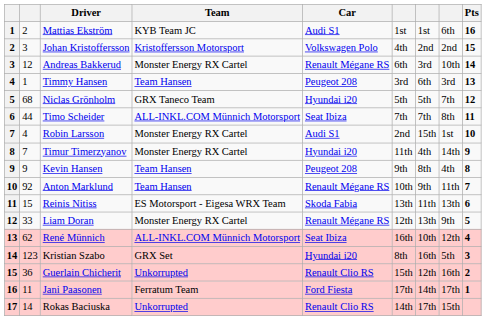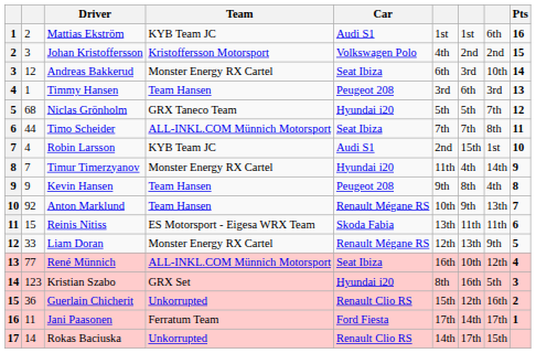 <table class="wikitable" style="font-size:95%">
 <tr>
 <th></th>
 <th></th>
 <th>Driver</th>
 <th>Team</th>
 <th>Car</th>
 <th></th>
 <th></th>
 <th></th>
 <th>Pts</th>
 </tr>
 <tr>
 <th>1</th>
 <td>2</td>
 <td> <a href='#'>Mattias Ekström</a></td>
 <td>KYB Team JC</td>
 <td><a href='#'>Audi S1</a></td>
 <td>1st</td>
 <td>1st</td>
 <td>6th</td>
 <td><strong>16</strong></td>
 </tr>
 <tr>
 <th>2</th>
 <td>3</td>
 <td> <a href='#'>Johan Kristoffersson</a></td>
 <td><a href='#'>Kristoffersson Motorsport</a></td>
 <td><a href='#'>Volkswagen Polo</a></td>
 <td>4th</td>
 <td>2nd</td>
 <td>2nd</td>
 <td><strong>15</strong></td>
 </tr>
 <tr>
 <th>3</th>
 <td>12</td>
 <td> <a href='#'>Andreas Bakkerud</a></td>
 <td>Monster Energy RX Cartel</td>
-<td><a href='#'>Renault Mégane RS</a></td>
+<td><a href='#'>Seat Ibiza</a></td>
 <td>6th</td>
 <td>3rd</td>
 <td>10th</td>
 <td><strong>14</strong></td>
 </tr>
 <tr>
 <th>4</th>
 <td>1</td>
 <td> <a href='#'>Timmy Hansen</a></td>
 <td><a href='#'>Team Hansen</a></td>
 <td><a href='#'>Peugeot 208</a></td>
 <td>3rd</td>
 <td>6th</td>
 <td>3rd</td>
 <td><strong>13</strong></td>
 </tr>
 <tr>
 <th>5</th>
 <td>68</td>
 <td> <a href='#'>Niclas Grönholm</a></td>
 <td>GRX Taneco Team</td>
 <td><a href='#'>Hyundai i20</a></td>
 <td>5th</td>
 <td>5th</td>
 <td>7th</td>
 <td><strong>12</strong></td>
 </tr>
 <tr>
 <th>6</th>
 <td>44</td>
 <td> <a href='#'>Timo Scheider</a></td>
 <td><a href='#'>ALL-INKL.COM Münnich Motorsport</a></td>
 <td><a href='#'>Seat Ibiza</a></td>
 <td>7th</td>
 <td>7th</td>
 <td>8th</td>
 <td><strong>11</strong></td>
 </tr>
 <tr>
 <th>7</th>
 <td>4</td>
 <td> <a href='#'>Robin Larsson</a></td>
-<td>Monster Energy RX Cartel</td>
+<td>KYB Team JC</td>
 <td><a href='#'>Audi S1</a></td>
 <td>2nd</td>
 <td>15th</td>
 <td>1st</td>
 <td><strong>10</strong></td>
 </tr>
 <tr>
 <th>8</th>
 <td>7</td>
 <td> <a href='#'>Timur Timerzyanov</a></td>
 <td>Monster Energy RX Cartel</td>
 <td><a href='#'>Hyundai i20</a></td>
 <td>11th</td>
 <td>4th</td>
 <td>14th</td>
 <td><strong>9</strong></td>
 </tr>
 <tr>
 <th>9</th>
 <td>9</td>
 <td> <a href='#'>Kevin Hansen</a></td>
 <td><a href='#'>Team Hansen</a></td>
 <td><a href='#'>Peugeot 208</a></td>
 <td>9th</td>
 <td>8th</td>
 <td>4th</td>
 <td><strong>8</strong></td>
 </tr>
 <tr>
 <th>10</th>
 <td>92</td>
 <td> <a href='#'>Anton Marklund</a></td>
 <td><a href='#'>Team Hansen</a></td>
 <td><a href='#'>Renault Mégane RS</a></td>
 <td>10th</td>
 <td>9th</td>
-<td>11th</td>
+<td>13th</td>
 <td><strong>7</strong></td>
 </tr>
 <tr>
 <th>11</th>
 <td>15</td>
 <td> <a href='#'>Reinis Nitiss</a></td>
 <td>ES Motorsport - Eigesa WRX Team</td>
 <td><a href='#'>Skoda Fabia</a></td>
 <td>13th</td>
 <td>11th</td>
-<td>13th</td>
+<td>11th</td>
 <td><strong>6</strong></td>
 </tr>
 <tr>
 <th>12</th>
 <td>33</td>
 <td> <a href='#'>Liam Doran</a></td>
 <td>Monster Energy RX Cartel</td>
 <td><a href='#'>Renault Mégane RS</a></td>
 <td>12th</td>
 <td>13th</td>
 <td>9th</td>
 <td><strong>5</strong></td>
 </tr>
 <tr>
 <th style="background:#ffcccc;">13</th>
-<td style="background:#ffcccc;">62</td>
+<td style="background:#ffcccc;">77</td>
 <td style="background:#ffcccc;"> <a href='#'>René Münnich</a></td>
 <td style="background:#ffcccc;"><a href='#'>ALL-INKL.COM Münnich Motorsport</a></td>
 <td style="background:#ffcccc;"><a href='#'>Seat Ibiza</a></td>
 <td style="background:#ffcccc;">16th</td>
 <td style="background:#ffcccc;">10th</td>
 <td style="background:#ffcccc;">12th</td>
 <td style="background:#ffcccc;"><strong>4</strong></td>
 </tr>
 <tr>
 <th style="background:#ffcccc;">14</th>
 <td style="background:#ffcccc;">123</td>
 <td style="background:#ffcccc;"> Kristian Szabo</td>
 <td style="background:#ffcccc;">GRX Set</td>
 <td style="background:#ffcccc;"><a href='#'>Hyundai i20</a></td>
 <td style="background:#ffcccc;">8th</td>
 <td style="background:#ffcccc;">16th</td>
 <td style="background:#ffcccc;">5th</td>
 <td style="background:#ffcccc;"><strong>3</strong></td>
 </tr>
 <tr>
 <th style="background:#ffcccc;">15</th>
 <td style="background:#ffcccc;">36</td>
 <td style="background:#ffcccc;"> <a href='#'>Guerlain Chicherit</a></td>
 <td style="background:#ffcccc;"><a href='#'>Unkorrupted</a></td>
 <td style="background:#ffcccc;"><a href='#'>Renault Clio RS</a></td>
 <td style="background:#ffcccc;">15th</td>
 <td style="background:#ffcccc;">12th</td>
 <td style="background:#ffcccc;">16th</td>
 <td style="background:#ffcccc;"><strong>2</strong></td>
 </tr>
 <tr>
 <th style="background:#ffcccc;">16</th>
 <td style="background:#ffcccc;">11</td>
 <td style="background:#ffcccc;"> <a href='#'>Jani Paasonen</a></td>
 <td style="background:#ffcccc;">Ferratum Team</td>
 <td style="background:#ffcccc;"><a href='#'>Ford Fiesta</a></td>
 <td style="background:#ffcccc;">17th</td>
 <td style="background:#ffcccc;">14th</td>
 <td style="background:#ffcccc;">17th</td>
 <td style="background:#ffcccc;"><strong>1</strong></td>
 </tr>
 <tr>
 <th style="background:#ffcccc;">17</th>
 <td style="background:#ffcccc;">14</td>
 <td style="background:#ffcccc;"> Rokas Baciuska</td>
 <td style="background:#ffcccc;"><a href='#'>Unkorrupted</a></td>
 <td style="background:#ffcccc;"><a href='#'>Renault Clio RS</a></td>
 <td style="background:#ffcccc;">14th</td>
 <td style="background:#ffcccc;">17th</td>
 <td style="background:#ffcccc;">15th</td>
 <td style="background:#ffcccc;"></td>
 </tr>
 </table>
